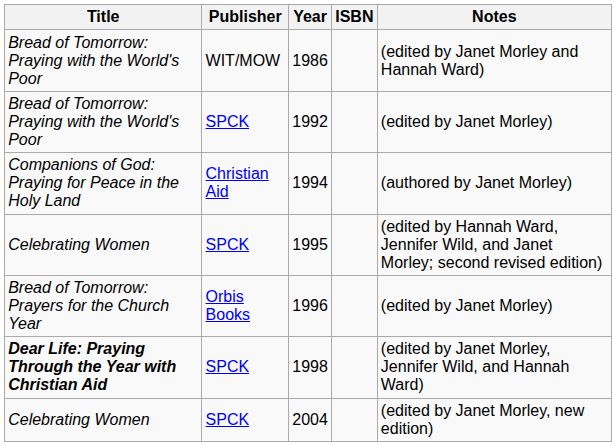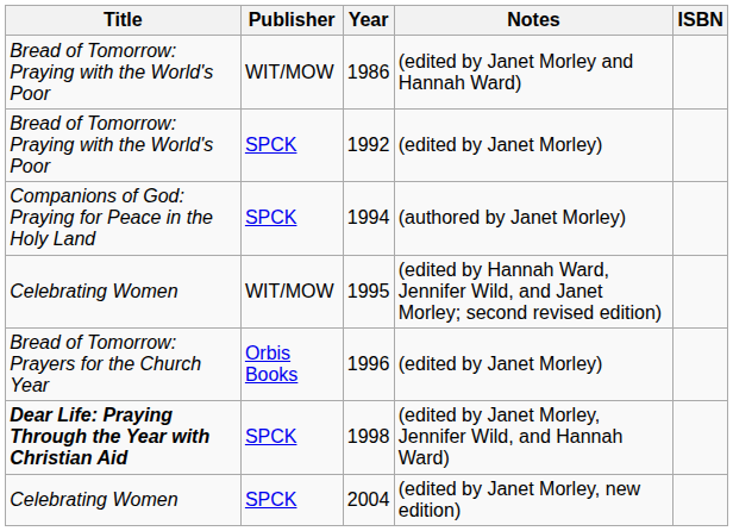 <table class="wikitable sortable">
 <tr>
 <th>Title</th>
 <th>Publisher</th>
 <th>Year</th>
+<th>Notes</th>
 <th>ISBN</th>
-<th>Notes</th>
 </tr>
 <tr>
 <td><em>Bread of Tomorrow: Praying with the World's Poor</em></td>
 <td>WIT/MOW</td>
 <td>1986</td>
+<td>(edited by Janet Morley and Hannah Ward)</td>
 <td></td>
-<td>(edited by Janet Morley and Hannah Ward)</td>
 </tr>
 <tr>
 <td><em>Bread of Tomorrow: Praying with the World's Poor</em></td>
 <td><a href='#'>SPCK</a></td>
 <td>1992</td>
+<td>(edited by Janet Morley)</td>
 <td></td>
-<td>(edited by Janet Morley)</td>
 </tr>
 <tr>
 <td><em>Companions of God: Praying for Peace in the Holy Land</em></td>
-<td><a href='#'>Christian Aid</a></td>
+<td><a href='#'>SPCK</a></td>
 <td>1994</td>
+<td>(authored by Janet Morley)</td>
 <td></td>
-<td>(authored by Janet Morley)</td>
 </tr>
 <tr>
 <td><em>Celebrating Women</em></td>
-<td><a href='#'>SPCK</a></td>
+<td>WIT/MOW</td>
 <td>1995</td>
+<td>(edited by Hannah Ward, Jennifer Wild, and Janet Morley; second revised edition)</td>
 <td></td>
-<td>(edited by Hannah Ward, Jennifer Wild, and Janet Morley; second revised edition)</td>
 </tr>
 <tr>
 <td><em>Bread of Tomorrow: Prayers for the Church Year</em></td>
 <td><a href='#'>Orbis Books</a></td>
 <td>1996</td>
+<td>(edited by Janet Morley)</td>
 <td></td>
-<td>(edited by Janet Morley)</td>
 </tr>
 <tr>
 <td><strong><em>Dear Life: Praying Through the Year with Christian Aid</em></strong></td>
 <td><a href='#'>SPCK</a></td>
 <td>1998</td>
+<td>(edited by Janet Morley, Jennifer Wild, and Hannah Ward)</td>
 <td></td>
-<td>(edited by Janet Morley, Jennifer Wild, and Hannah Ward)</td>
 </tr>
 <tr>
 <td><em>Celebrating Women</em></td>
 <td><a href='#'>SPCK</a></td>
 <td>2004</td>
+<td>(edited by Janet Morley, new edition)</td>
 <td></td>
-<td>(edited by Janet Morley, new edition)</td>
 </tr>
 </table>
